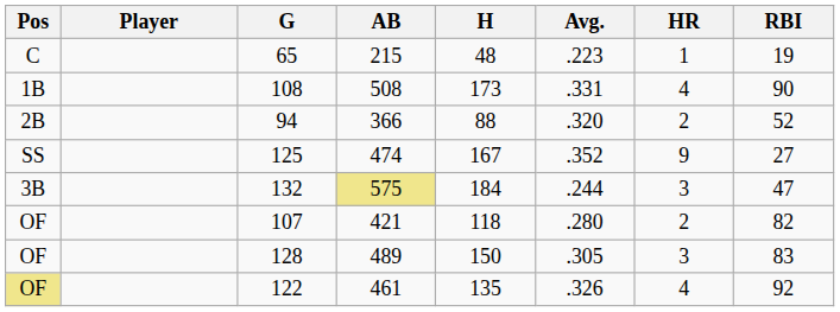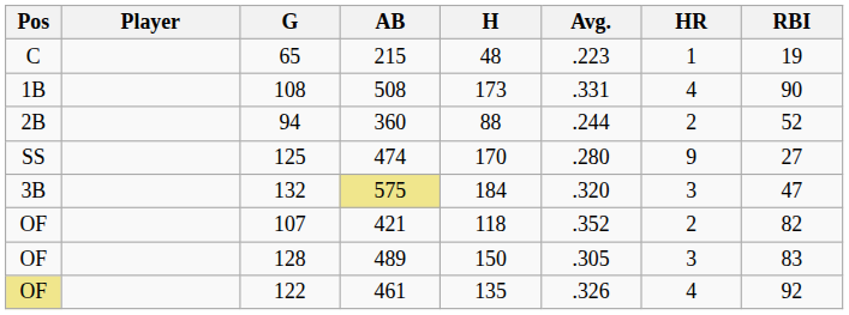 <table class="wikitable sortable">
 <tr>
 <th bgcolor="#DDDDFF" width="5%">Pos</th>
 <th bgcolor="#DDDDFF" width="16%">Player</th>
 <th bgcolor="#DDDDFF" width="9%">G</th>
 <th bgcolor="#DDDDFF" width="9%">AB</th>
 <th bgcolor="#DDDDFF" width="9%">H</th>
 <th bgcolor="#DDDDFF" width="9%">Avg.</th>
 <th bgcolor="#DDDDFF" width="9%">HR</th>
 <th bgcolor="#DDDDFF" width="9%">RBI</th>
 </tr>
 <tr align="center">
 <td>C</td>
 <td></td>
 <td>65</td>
 <td>215</td>
 <td>48</td>
 <td>.223</td>
 <td>1</td>
 <td>19</td>
 </tr>
 <tr align="center">
 <td>1B</td>
 <td></td>
 <td>108</td>
 <td>508</td>
 <td>173</td>
 <td>.331</td>
 <td>4</td>
 <td>90</td>
 </tr>
 <tr align="center">
 <td>2B</td>
 <td></td>
 <td>94</td>
-<td>366</td>
+<td>360</td>
 <td>88</td>
-<td>.320</td>
+<td>.244</td>
 <td>2</td>
 <td>52</td>
 </tr>
 <tr align="center">
 <td>SS</td>
 <td></td>
 <td>125</td>
 <td>474</td>
-<td>167</td>
-<td>.352</td>
+<td>170</td>
+<td>.280</td>
 <td>9</td>
 <td>27</td>
 </tr>
 <tr align="center">
 <td>3B</td>
 <td></td>
 <td>132</td>
 <td style="background: khaki;">575</td>
 <td>184</td>
-<td>.244</td>
+<td>.320</td>
 <td>3</td>
 <td>47</td>
 </tr>
 <tr align="center">
 <td>OF</td>
 <td></td>
 <td>107</td>
 <td>421</td>
 <td>118</td>
-<td>.280</td>
+<td>.352</td>
 <td>2</td>
 <td>82</td>
 </tr>
 <tr align="center">
 <td>OF</td>
 <td></td>
 <td>128</td>
 <td>489</td>
 <td>150</td>
 <td>.305</td>
 <td>3</td>
 <td>83</td>
 </tr>
 <tr align="center">
 <td style="background: khaki;">OF</td>
 <td></td>
 <td>122</td>
 <td>461</td>
 <td>135</td>
 <td>.326</td>
 <td>4</td>
 <td>92</td>
 </tr>
 </table>
